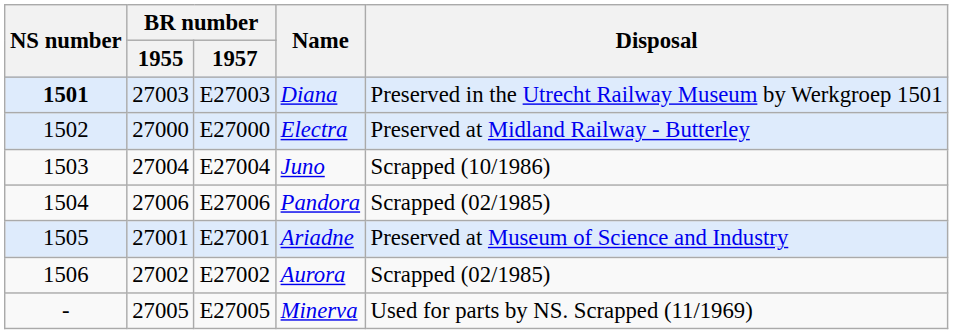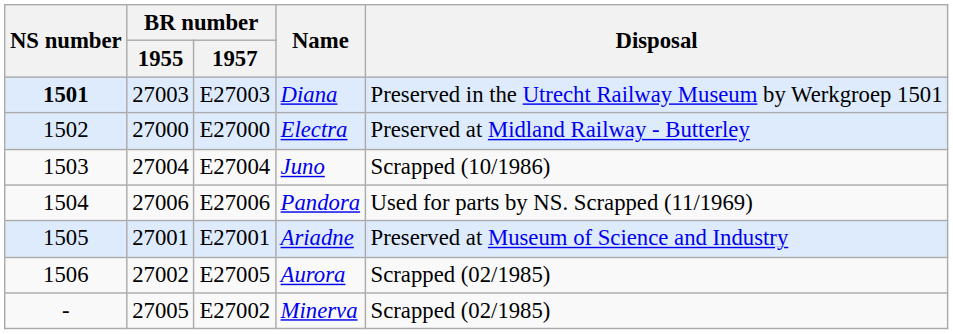 <table class="wikitable">
 <tr>
 <th rowspan=2>NS number</th>
 <th colspan=2>BR number</th>
 <th rowspan=2>Name</th>
 <th rowspan=2>Disposal</th>
 </tr>
 <tr>
 <th>1955</th>
 <th>1957</th>
 </tr>
 <tr>
 <td style="background:#deebfc;" align=center><strong>1501</strong></td>
 <td style="background:#deebfc;" align=center>27003</td>
 <td style="background:#deebfc;" align=center>E27003</td>
 <td style="background:#deebfc;"><em><a href='#'>Diana</a></em></td>
 <td style="background:#deebfc;">Preserved in the <a href='#'>Utrecht Railway Museum</a> by Werkgroep 1501</td>
 </tr>
 <tr>
 <td style="background:#deebfc;" align=center>1502</td>
 <td style="background:#deebfc;" align=center>27000</td>
 <td style="background:#deebfc;" align=center>E27000</td>
 <td style="background:#deebfc;"><em><a href='#'>Electra</a></em></td>
 <td style="background:#deebfc;">Preserved at <a href='#'>Midland Railway - Butterley</a></td>
 </tr>
 <tr>
 <td align=center>1503</td>
 <td align=center>27004</td>
 <td align=center>E27004</td>
 <td><em><a href='#'>Juno</a></em></td>
 <td>Scrapped (10/1986)</td>
 </tr>
 <tr>
 <td align=center>1504</td>
 <td align=center>27006</td>
 <td align=center>E27006</td>
 <td><em><a href='#'>Pandora</a></em></td>
-<td>Scrapped (02/1985)</td>
+<td>Used for parts by NS. Scrapped (11/1969)</td>
 </tr>
 <tr>
 <td style="background:#deebfc;" align=center>1505</td>
 <td style="background:#deebfc;" align=center>27001</td>
 <td style="background:#deebfc;" align=center>E27001</td>
 <td style="background:#deebfc;"><em><a href='#'>Ariadne</a></em></td>
 <td style="background:#deebfc;">Preserved at <a href='#'>Museum of Science and Industry</a></td>
 </tr>
 <tr>
 <td align=center>1506</td>
 <td align=center>27002</td>
-<td align=center>E27002</td>
+<td align=center>E27005</td>
 <td><em><a href='#'>Aurora</a></em></td>
 <td>Scrapped (02/1985)</td>
 </tr>
 <tr>
 <td align=center>-</td>
 <td align=center>27005</td>
-<td align=center>E27005</td>
+<td align=center>E27002</td>
 <td><em><a href='#'>Minerva</a></em></td>
-<td>Used for parts by NS. Scrapped (11/1969)</td>
+<td>Scrapped (02/1985)</td>
 </tr>
 </table>
